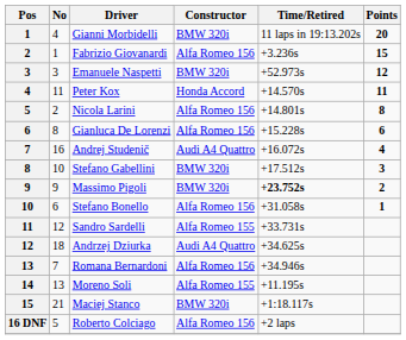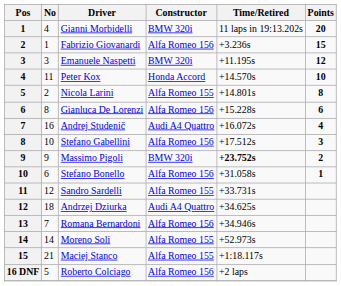 <table class="wikitable" style="font-size: 80%;">
 <tr>
 <th>Pos</th>
 <th>No</th>
 <th>Driver</th>
 <th>Constructor</th>
 <th>Time/Retired</th>
 <th>Points</th>
 </tr>
 <tr>
 <th>1</th>
 <td>4</td>
 <td> <a href='#'>Gianni Morbidelli</a></td>
 <td><a href='#'>BMW 320i</a></td>
 <td>11 laps in 19:13.202s</td>
 <td style="text-align:center"><strong>20</strong></td>
 </tr>
 <tr>
 <th>2</th>
 <td>1</td>
 <td> <a href='#'>Fabrizio Giovanardi</a></td>
 <td><a href='#'>Alfa Romeo 156</a></td>
 <td>+3.236s</td>
 <td style="text-align:center"><strong>15</strong></td>
 </tr>
 <tr>
 <th>3</th>
 <td>3</td>
 <td> <a href='#'>Emanuele Naspetti</a></td>
 <td><a href='#'>BMW 320i</a></td>
-<td>+52.973s</td>
+<td>+11.195s</td>
 <td style="text-align:center"><strong>12</strong></td>
 </tr>
 <tr>
 <th>4</th>
 <td>11</td>
 <td> <a href='#'>Peter Kox</a></td>
 <td><a href='#'>Honda Accord</a></td>
 <td>+14.570s</td>
-<td style="text-align:center"><strong>11</strong></td>
+<td style="text-align:center"><strong>10</strong></td>
 </tr>
 <tr>
 <th>5</th>
 <td>2</td>
 <td> <a href='#'>Nicola Larini</a></td>
-<td><a href='#'>Alfa Romeo 156</a></td>
+<td><a href='#'>Alfa Romeo 155</a></td>
 <td>+14.801s</td>
 <td style="text-align:center"><strong>8</strong></td>
 </tr>
 <tr>
 <th>6</th>
 <td>8</td>
 <td> <a href='#'>Gianluca De Lorenzi</a></td>
 <td><a href='#'>Alfa Romeo 156</a></td>
 <td>+15.228s</td>
 <td style="text-align:center"><strong>6</strong></td>
 </tr>
 <tr>
 <th>7</th>
 <td>16</td>
 <td> <a href='#'>Andrej Studenič</a></td>
 <td><a href='#'>Audi A4 Quattro</a></td>
 <td>+16.072s</td>
 <td style="text-align:center"><strong>4</strong></td>
 </tr>
 <tr>
 <th>8</th>
 <td>10</td>
 <td> <a href='#'>Stefano Gabellini</a></td>
-<td><a href='#'>BMW 320i</a></td>
+<td><a href='#'>Alfa Romeo 156</a></td>
 <td>+17.512s</td>
 <td style="text-align:center"><strong>3</strong></td>
 </tr>
 <tr>
 <th>9</th>
 <td>9</td>
 <td> <a href='#'>Massimo Pigoli</a></td>
 <td><a href='#'>BMW 320i</a></td>
 <td><strong>+23.752s</strong></td>
 <td style="text-align:center"><strong>2</strong></td>
 </tr>
 <tr>
 <th>10</th>
 <td>6</td>
 <td> <a href='#'>Stefano Bonello</a></td>
 <td><a href='#'>Alfa Romeo 156</a></td>
 <td>+31.058s</td>
 <td style="text-align:center"><strong>1</strong></td>
 </tr>
 <tr>
 <th>11</th>
 <td>12</td>
 <td> <a href='#'>Sandro Sardelli</a></td>
 <td><a href='#'>Alfa Romeo 155</a></td>
 <td>+33.731s</td>
 <td></td>
 </tr>
 <tr>
 <th>12</th>
 <td>18</td>
 <td> <a href='#'>Andrzej Dziurka</a></td>
 <td><a href='#'>Audi A4 Quattro</a></td>
 <td>+34.625s</td>
 <td></td>
 </tr>
 <tr>
 <th>13</th>
 <td>7</td>
 <td> <a href='#'>Romana Bernardoni</a></td>
 <td><a href='#'>Alfa Romeo 156</a></td>
 <td>+34.946s</td>
 <td></td>
 </tr>
 <tr>
 <th>14</th>
-<td>13</td>
+<td>14</td>
 <td> <a href='#'>Moreno Soli</a></td>
 <td><a href='#'>Alfa Romeo 155</a></td>
-<td>+11.195s</td>
+<td>+52.973s</td>
 <td></td>
 </tr>
 <tr>
 <th>15</th>
 <td>21</td>
 <td> <a href='#'>Maciej Stanco</a></td>
-<td><a href='#'>BMW 320i</a></td>
+<td><a href='#'>Alfa Romeo 155</a></td>
 <td>+1:18.117s</td>
 </tr>
 <tr>
 <th>16 DNF</th>
 <td>5</td>
 <td> <a href='#'>Roberto Colciago</a></td>
 <td><a href='#'>Alfa Romeo 156</a></td>
 <td>+2 laps</td>
 <td></td>
 </tr>
 <tr>
 </tr>
 </table>
